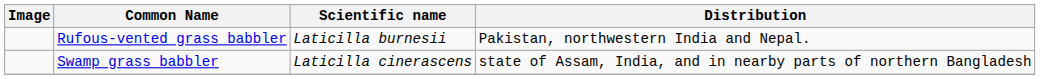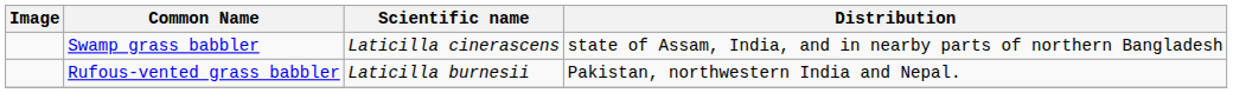 <table class="wikitable">
 <tr>
 <th>Image</th>
 <th>Common Name</th>
 <th>Scientific name</th>
 <th>Distribution</th>
 </tr>
 <tr>
 <td></td>
+<td><a href='#'>Swamp grass babbler</a></td>
+<td><em>Laticilla cinerascens</em></td>
+<td>state of Assam, India, and in nearby parts of northern Bangladesh</td>
+</tr>
+<tr>
+<td></td>
 <td><a href='#'>Rufous-vented grass babbler</a></td>
 <td><em>Laticilla burnesii</em></td>
 <td>Pakistan, northwestern India and Nepal.</td>
 </tr>
 <tr>
-<td></td>
-<td><a href='#'>Swamp grass babbler</a></td>
-<td><em>Laticilla cinerascens</em></td>
-<td>state of Assam, India, and in nearby parts of northern Bangladesh</td>
-</tr>
-<tr>
 </tr>
 </table>
